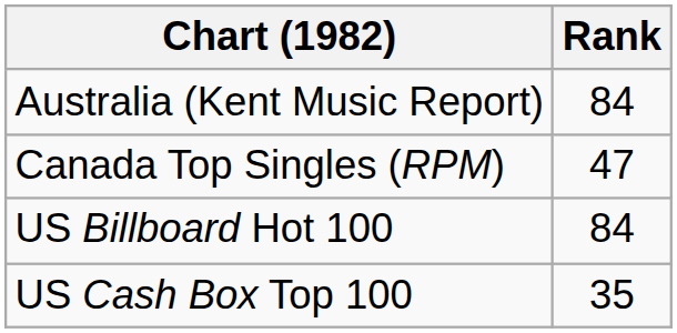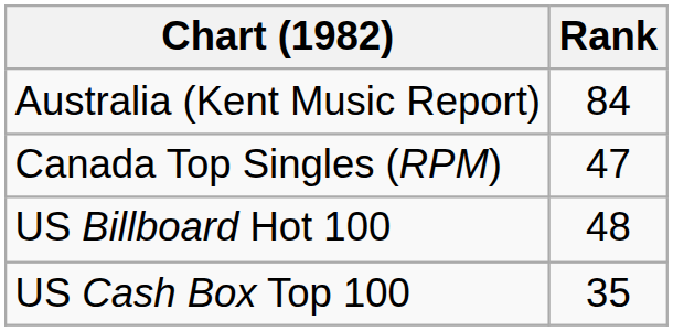 <table class="wikitable sortable">
 <tr>
 <th align="left">Chart (1982)</th>
 <th style="text-align:center;">Rank</th>
 </tr>
 <tr>
 <td>Australia (Kent Music Report)</td>
 <td style="text-align:center;">84</td>
 </tr>
 <tr>
 <td>Canada Top Singles (<em>RPM</em>)</td>
 <td style="text-align:center;">47</td>
 </tr>
 <tr>
 <td>US <em>Billboard</em> Hot 100</td>
-<td style="text-align:center;">84</td>
+<td style="text-align:center;">48</td>
 </tr>
 <tr>
 <td>US <em>Cash Box</em> Top 100</td>
 <td style="text-align:center;">35</td>
 </tr>
 </table>
